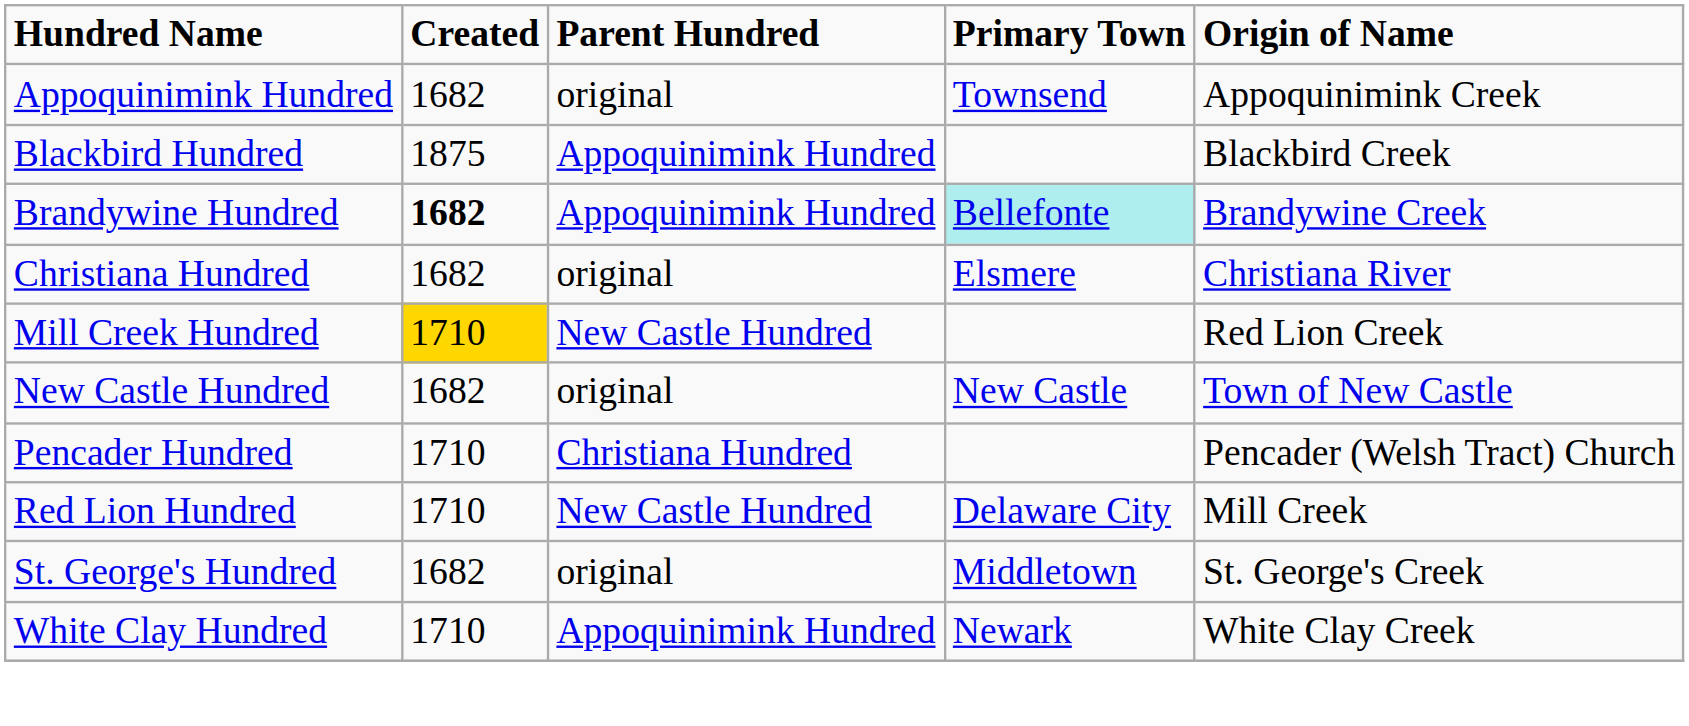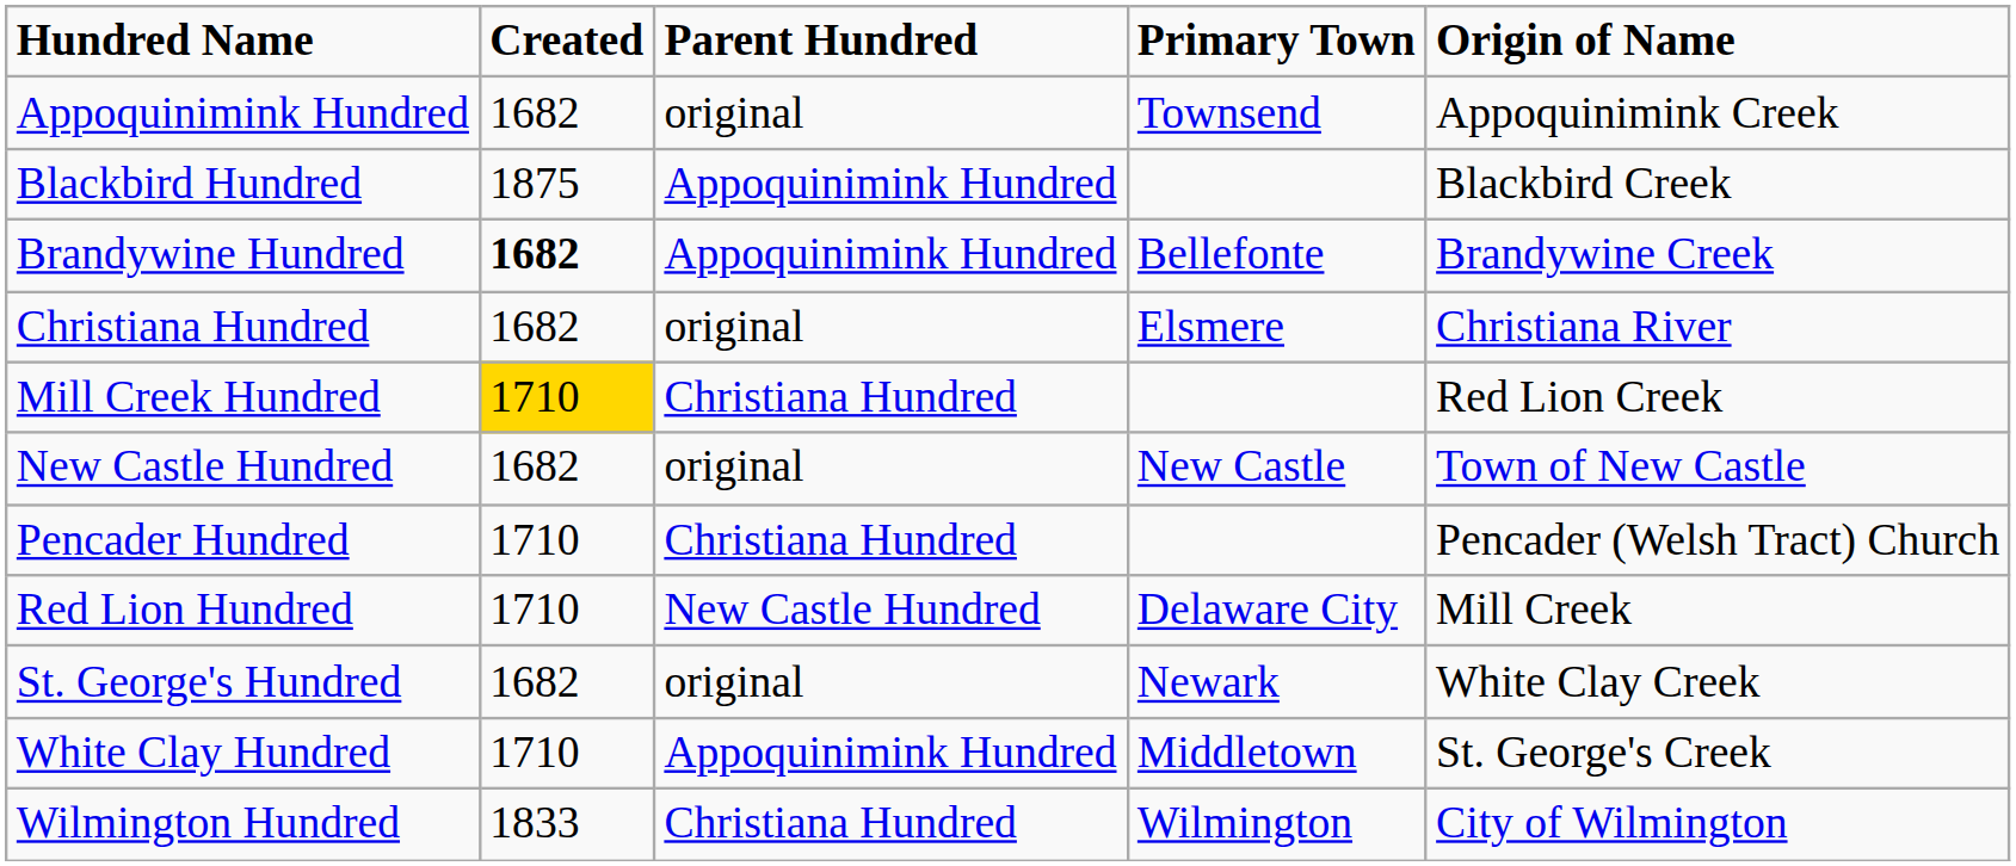 <table class="wikitable sortable">
 <tr>
 <td><strong>Hundred Name</strong></td>
 <td><strong>Created</strong></td>
 <td><strong>Parent Hundred</strong></td>
 <td><strong>Primary Town</strong></td>
 <td><strong>Origin of Name</strong></td>
 </tr>
 <tr>
 <td><a href='#'>Appoquinimink Hundred</a></td>
 <td>1682</td>
 <td>original</td>
 <td><a href='#'>Townsend</a></td>
 <td>Appoquinimink Creek</td>
 </tr>
 <tr>
 <td><a href='#'>Blackbird Hundred</a></td>
 <td>1875</td>
 <td><a href='#'>Appoquinimink Hundred</a></td>
 <td></td>
 <td>Blackbird Creek</td>
 </tr>
 <tr>
 <td><a href='#'>Brandywine Hundred</a></td>
 <td><strong>1682</strong></td>
 <td><a href='#'>Appoquinimink Hundred</a></td>
-<td style="background: paleturquoise;"><a href='#'>Bellefonte</a></td>
+<td><a href='#'>Bellefonte</a></td>
 <td><a href='#'>Brandywine Creek</a></td>
 </tr>
 <tr>
 <td><a href='#'>Christiana Hundred</a></td>
 <td>1682</td>
 <td>original</td>
 <td><a href='#'>Elsmere</a></td>
 <td><a href='#'>Christiana River</a></td>
 </tr>
 <tr>
 <td><a href='#'>Mill Creek Hundred</a></td>
 <td style="background: gold;">1710</td>
-<td><a href='#'>New Castle Hundred</a></td>
+<td><a href='#'>Christiana Hundred</a></td>
 <td></td>
 <td>Red Lion Creek</td>
 </tr>
 <tr>
 <td><a href='#'>New Castle Hundred</a></td>
 <td>1682</td>
 <td>original</td>
 <td><a href='#'>New Castle</a></td>
 <td><a href='#'>Town of New Castle</a></td>
 </tr>
 <tr>
 <td><a href='#'>Pencader Hundred</a></td>
 <td>1710</td>
 <td><a href='#'>Christiana Hundred</a></td>
 <td></td>
 <td>Pencader (Welsh Tract) Church</td>
 </tr>
 <tr>
 <td><a href='#'>Red Lion Hundred</a></td>
 <td>1710</td>
 <td><a href='#'>New Castle Hundred</a></td>
 <td><a href='#'>Delaware City</a></td>
 <td>Mill Creek</td>
 </tr>
 <tr>
 <td><a href='#'>St. George's Hundred</a></td>
 <td>1682</td>
 <td>original</td>
-<td><a href='#'>Middletown</a></td>
-<td>St. George's Creek</td>
+<td><a href='#'>Newark</a></td>
+<td>White Clay Creek</td>
 </tr>
 <tr>
 <td><a href='#'>White Clay Hundred</a></td>
 <td>1710</td>
 <td><a href='#'>Appoquinimink Hundred</a></td>
-<td><a href='#'>Newark</a></td>
-<td>White Clay Creek</td>
+<td><a href='#'>Middletown</a></td>
+<td>St. George's Creek</td>
+</tr>
+<tr>
+<td><a href='#'>Wilmington Hundred</a></td>
+<td>1833</td>
+<td><a href='#'>Christiana Hundred</a></td>
+<td><a href='#'>Wilmington</a></td>
+<td><a href='#'>City of Wilmington</a></td>
 </tr>
 <tr>
 </tr>
 </table>
